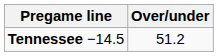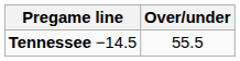 <table class="wikitable">
 <tr align="center">
 <th style=>Pregame line</th>
 <th style=>Over/under</th>
 </tr>
 <tr align="center">
 <td><strong>Tennessee</strong> −14.5</td>
-<td>51.2</td>
+<td>55.5</td>
 </tr>
 </table>
